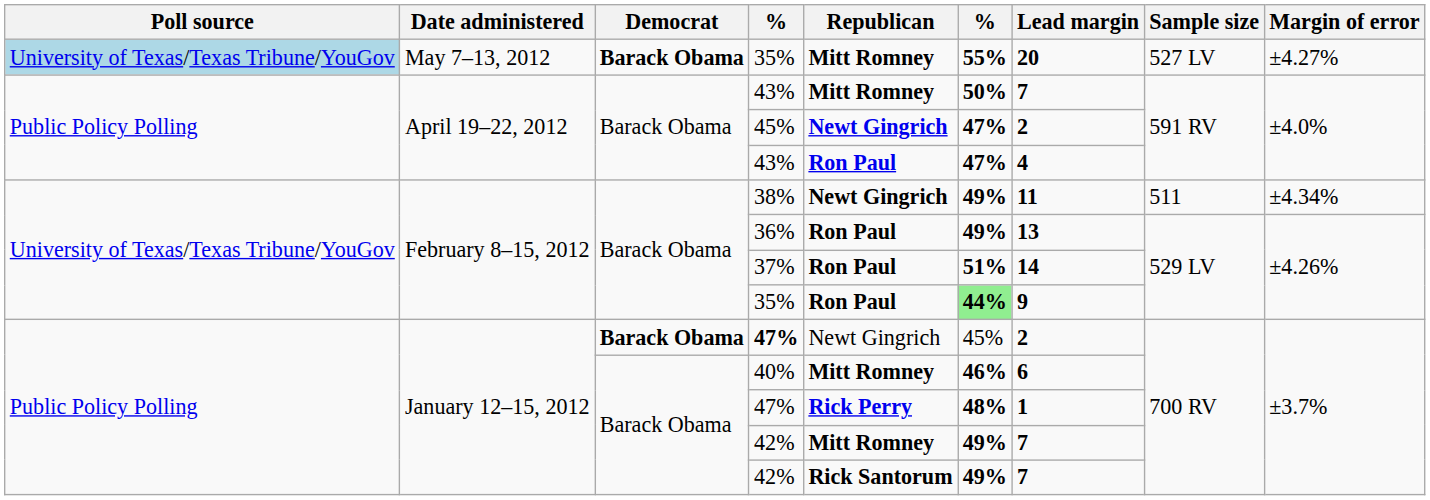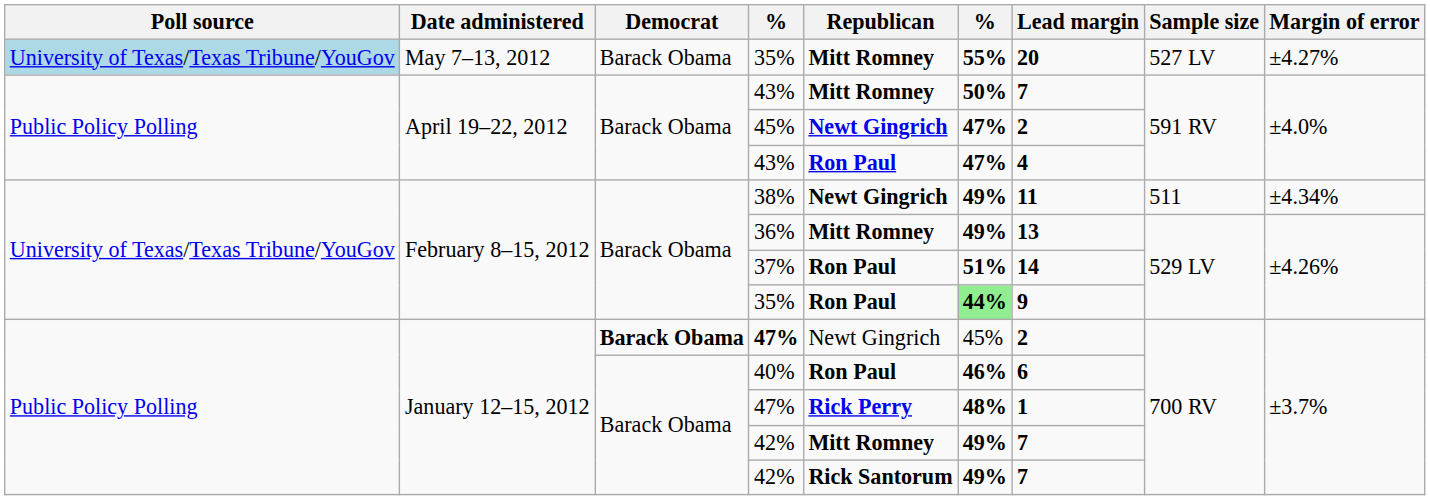 <table class="wikitable">
 <tr valign=bottom>
 <th>Poll source</th>
 <th>Date administered</th>
 <th>Democrat</th>
 <th>%</th>
 <th>Republican</th>
 <th>%</th>
 <th>Lead margin</th>
 <th>Sample size</th>
 <th>Margin of error</th>
 </tr>
 <tr>
 <td style="background: lightblue;"><a href='#'>University of Texas</a>/<a href='#'>Texas Tribune</a>/<a href='#'>YouGov</a></td>
 <td>May 7–13, 2012</td>
-<td><strong>Barack Obama</strong></td>
+<td>Barack Obama</td>
 <td>35%</td>
 <td><strong>Mitt Romney</strong></td>
 <td><strong>55%</strong></td>
 <td><strong>20</strong></td>
 <td>527 LV</td>
 <td>±4.27%</td>
 </tr>
 <tr>
 <td rowspan=3><a href='#'>Public Policy Polling</a></td>
 <td rowspan=3>April 19–22, 2012</td>
 <td rowspan=3>Barack Obama</td>
 <td>43%</td>
 <td><strong>Mitt Romney</strong></td>
 <td><strong>50%</strong></td>
 <td><strong>7</strong></td>
 <td rowspan=3>591 RV</td>
 <td rowspan=3>±4.0%</td>
 </tr>
 <tr>
 <td>45%</td>
 <td><strong><a href='#'>Newt Gingrich</a></strong></td>
 <td><strong>47%</strong></td>
 <td><strong>2</strong></td>
 </tr>
 <tr>
 <td>43%</td>
 <td><strong><a href='#'>Ron Paul</a></strong></td>
 <td><strong>47%</strong></td>
 <td><strong>4</strong></td>
 </tr>
 <tr>
 <td rowspan=4><a href='#'>University of Texas</a>/<a href='#'>Texas Tribune</a>/<a href='#'>YouGov</a></td>
 <td rowspan=4>February 8–15, 2012</td>
 <td rowspan=4>Barack Obama</td>
 <td>38%</td>
 <td><strong>Newt Gingrich</strong></td>
 <td><strong>49%</strong></td>
 <td><strong>11</strong></td>
 <td>511</td>
 <td>±4.34%</td>
 </tr>
 <tr>
 <td>36%</td>
-<td><strong>Ron Paul</strong></td>
+<td><strong>Mitt Romney</strong></td>
 <td><strong>49%</strong></td>
 <td><strong>13</strong></td>
 <td rowspan="3">529 LV</td>
 <td rowspan="3">±4.26%</td>
 </tr>
 <tr>
 <td>37%</td>
 <td><strong>Ron Paul</strong></td>
 <td><strong>51%</strong></td>
 <td><strong>14</strong></td>
 </tr>
 <tr>
 <td>35%</td>
 <td><strong>Ron Paul</strong></td>
 <td style="background: lightgreen;"><strong>44%</strong></td>
 <td><strong>9</strong></td>
 </tr>
 <tr>
 <td rowspan=5><a href='#'>Public Policy Polling</a></td>
 <td rowspan=5>January 12–15, 2012</td>
 <td><strong>Barack Obama</strong></td>
 <td><strong>47%</strong></td>
 <td>Newt Gingrich</td>
 <td>45%</td>
 <td><strong>2</strong></td>
 <td rowspan=5>700 RV</td>
 <td rowspan=5>±3.7%</td>
 </tr>
 <tr>
 <td rowspan=4>Barack Obama</td>
 <td>40%</td>
-<td><strong>Mitt Romney</strong></td>
+<td><strong>Ron Paul</strong></td>
 <td><strong>46%</strong></td>
 <td><strong>6</strong></td>
 </tr>
 <tr>
 <td>47%</td>
 <td><strong><a href='#'>Rick Perry</a></strong></td>
 <td><strong>48%</strong></td>
 <td><strong>1</strong></td>
 </tr>
 <tr>
 <td>42%</td>
 <td><strong>Mitt Romney</strong></td>
 <td><strong>49%</strong></td>
 <td><strong>7</strong></td>
 </tr>
 <tr>
 <td>42%</td>
 <td><strong>Rick Santorum</strong></td>
 <td><strong>49%</strong></td>
 <td><strong>7</strong></td>
 </tr>
 </table>
